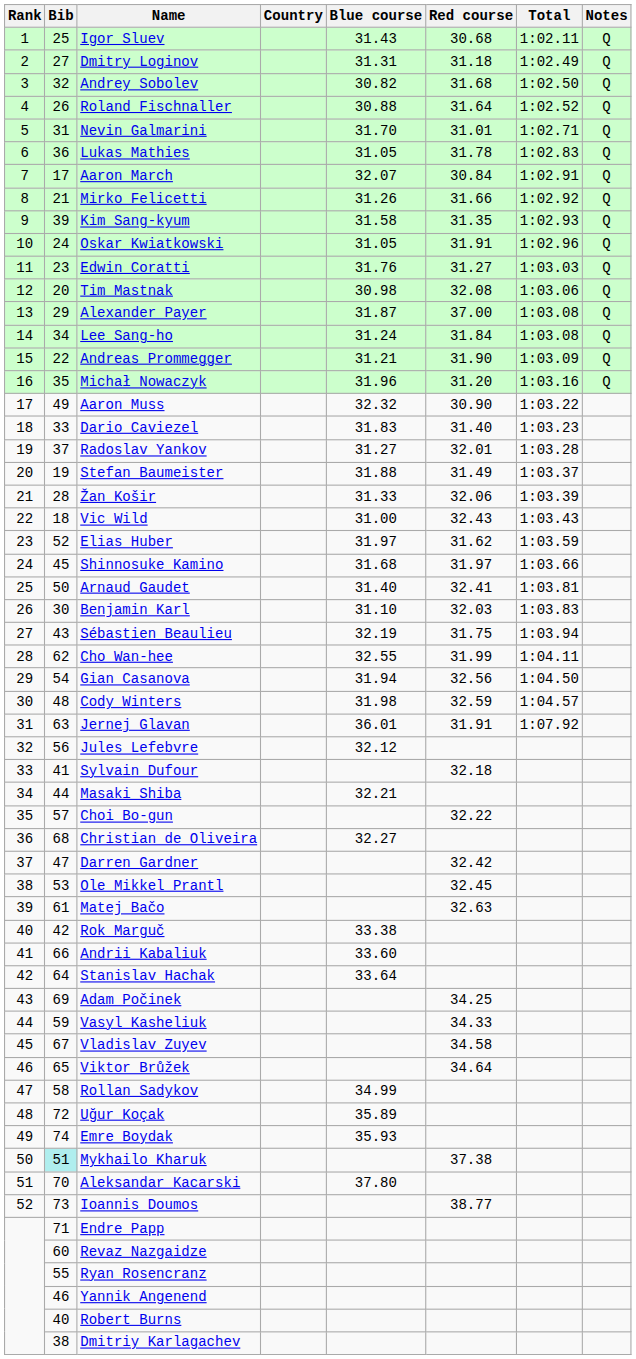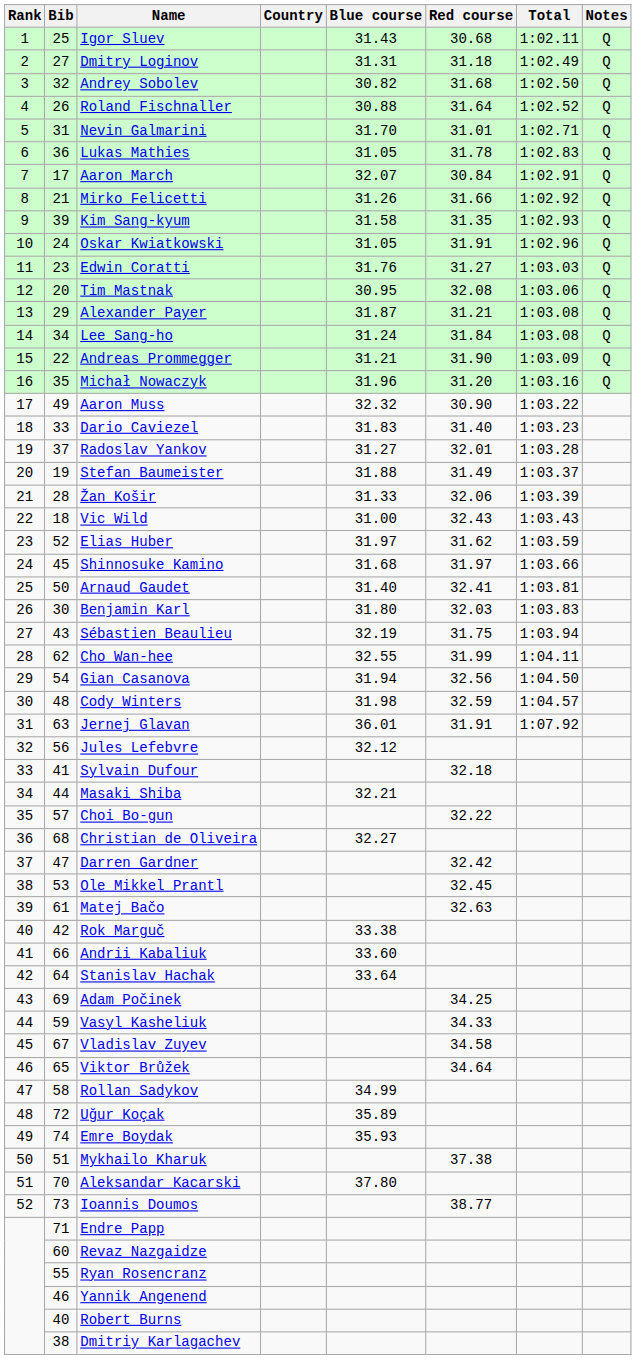 <table class="wikitable sortable" style="text-align:center">
 <tr>
 <th>Rank</th>
 <th>Bib</th>
 <th>Name</th>
 <th>Country</th>
 <th>Blue course</th>
 <th>Red course</th>
 <th>Total</th>
 <th>Notes</th>
 </tr>
 <tr bgcolor=ccffcc>
 <td>1</td>
 <td>25</td>
 <td align=left><a href='#'>Igor Sluev</a></td>
 <td align=left></td>
 <td>31.43</td>
 <td>30.68</td>
 <td>1:02.11</td>
 <td>Q</td>
 </tr>
 <tr bgcolor=ccffcc>
 <td>2</td>
 <td>27</td>
 <td align=left><a href='#'>Dmitry Loginov</a></td>
 <td align=left></td>
 <td>31.31</td>
 <td>31.18</td>
 <td>1:02.49</td>
 <td>Q</td>
 </tr>
 <tr bgcolor=ccffcc>
 <td>3</td>
 <td>32</td>
 <td align=left><a href='#'>Andrey Sobolev</a></td>
 <td align=left></td>
 <td>30.82</td>
 <td>31.68</td>
 <td>1:02.50</td>
 <td>Q</td>
 </tr>
 <tr bgcolor=ccffcc>
 <td>4</td>
 <td>26</td>
 <td align=left><a href='#'>Roland Fischnaller</a></td>
 <td align=left></td>
 <td>30.88</td>
 <td>31.64</td>
 <td>1:02.52</td>
 <td>Q</td>
 </tr>
 <tr bgcolor=ccffcc>
 <td>5</td>
 <td>31</td>
 <td align=left><a href='#'>Nevin Galmarini</a></td>
 <td align=left></td>
 <td>31.70</td>
 <td>31.01</td>
 <td>1:02.71</td>
 <td>Q</td>
 </tr>
 <tr bgcolor=ccffcc>
 <td>6</td>
 <td>36</td>
 <td align=left><a href='#'>Lukas Mathies</a></td>
 <td align=left></td>
 <td>31.05</td>
 <td>31.78</td>
 <td>1:02.83</td>
 <td>Q</td>
 </tr>
 <tr bgcolor=ccffcc>
 <td>7</td>
 <td>17</td>
 <td align=left><a href='#'>Aaron March</a></td>
 <td align=left></td>
 <td>32.07</td>
 <td>30.84</td>
 <td>1:02.91</td>
 <td>Q</td>
 </tr>
 <tr bgcolor=ccffcc>
 <td>8</td>
 <td>21</td>
 <td align=left><a href='#'>Mirko Felicetti</a></td>
 <td align=left></td>
 <td>31.26</td>
 <td>31.66</td>
 <td>1:02.92</td>
 <td>Q</td>
 </tr>
 <tr bgcolor=ccffcc>
 <td>9</td>
 <td>39</td>
 <td align=left><a href='#'>Kim Sang-kyum</a></td>
 <td align=left></td>
 <td>31.58</td>
 <td>31.35</td>
 <td>1:02.93</td>
 <td>Q</td>
 </tr>
 <tr bgcolor=ccffcc>
 <td>10</td>
 <td>24</td>
 <td align=left><a href='#'>Oskar Kwiatkowski</a></td>
 <td align=left></td>
 <td>31.05</td>
 <td>31.91</td>
 <td>1:02.96</td>
 <td>Q</td>
 </tr>
 <tr bgcolor=ccffcc>
 <td>11</td>
 <td>23</td>
 <td align=left><a href='#'>Edwin Coratti</a></td>
 <td align=left></td>
 <td>31.76</td>
 <td>31.27</td>
 <td>1:03.03</td>
 <td>Q</td>
 </tr>
 <tr bgcolor=ccffcc>
 <td>12</td>
 <td>20</td>
 <td align=left><a href='#'>Tim Mastnak</a></td>
 <td align=left></td>
-<td>30.98</td>
+<td>30.95</td>
 <td>32.08</td>
 <td>1:03.06</td>
 <td>Q</td>
 </tr>
 <tr bgcolor=ccffcc>
 <td>13</td>
 <td>29</td>
 <td align=left><a href='#'>Alexander Payer</a></td>
 <td align=left></td>
 <td>31.87</td>
-<td>37.00</td>
+<td>31.21</td>
 <td>1:03.08</td>
 <td>Q</td>
 </tr>
 <tr bgcolor=ccffcc>
 <td>14</td>
 <td>34</td>
 <td align=left><a href='#'>Lee Sang-ho</a></td>
 <td align=left></td>
 <td>31.24</td>
 <td>31.84</td>
 <td>1:03.08</td>
 <td>Q</td>
 </tr>
 <tr bgcolor=ccffcc>
 <td>15</td>
 <td>22</td>
 <td align=left><a href='#'>Andreas Prommegger</a></td>
 <td align=left></td>
 <td>31.21</td>
 <td>31.90</td>
 <td>1:03.09</td>
 <td>Q</td>
 </tr>
 <tr bgcolor=ccffcc>
 <td>16</td>
 <td>35</td>
 <td align=left><a href='#'>Michał Nowaczyk</a></td>
 <td align=left></td>
 <td>31.96</td>
 <td>31.20</td>
 <td>1:03.16</td>
 <td>Q</td>
 </tr>
 <tr>
 <td>17</td>
 <td>49</td>
 <td align=left><a href='#'>Aaron Muss</a></td>
 <td align=left></td>
 <td>32.32</td>
 <td>30.90</td>
 <td>1:03.22</td>
 <td></td>
 </tr>
 <tr>
 <td>18</td>
 <td>33</td>
 <td align=left><a href='#'>Dario Caviezel</a></td>
 <td align=left></td>
 <td>31.83</td>
 <td>31.40</td>
 <td>1:03.23</td>
 <td></td>
 </tr>
 <tr>
 <td>19</td>
 <td>37</td>
 <td align=left><a href='#'>Radoslav Yankov</a></td>
 <td align=left></td>
 <td>31.27</td>
 <td>32.01</td>
 <td>1:03.28</td>
 <td></td>
 </tr>
 <tr>
 <td>20</td>
 <td>19</td>
 <td align=left><a href='#'>Stefan Baumeister</a></td>
 <td align=left></td>
 <td>31.88</td>
 <td>31.49</td>
 <td>1:03.37</td>
 <td></td>
 </tr>
 <tr>
 <td>21</td>
 <td>28</td>
 <td align=left><a href='#'>Žan Košir</a></td>
 <td align=left></td>
 <td>31.33</td>
 <td>32.06</td>
 <td>1:03.39</td>
 <td></td>
 </tr>
 <tr>
 <td>22</td>
 <td>18</td>
 <td align=left><a href='#'>Vic Wild</a></td>
 <td align=left></td>
 <td>31.00</td>
 <td>32.43</td>
 <td>1:03.43</td>
 <td></td>
 </tr>
 <tr>
 <td>23</td>
 <td>52</td>
 <td align=left><a href='#'>Elias Huber</a></td>
 <td align=left></td>
 <td>31.97</td>
 <td>31.62</td>
 <td>1:03.59</td>
 <td></td>
 </tr>
 <tr>
 <td>24</td>
 <td>45</td>
 <td align=left><a href='#'>Shinnosuke Kamino</a></td>
 <td align=left></td>
 <td>31.68</td>
 <td>31.97</td>
 <td>1:03.66</td>
 <td></td>
 </tr>
 <tr>
 <td>25</td>
 <td>50</td>
 <td align=left><a href='#'>Arnaud Gaudet</a></td>
 <td align=left></td>
 <td>31.40</td>
 <td>32.41</td>
 <td>1:03.81</td>
 <td></td>
 </tr>
 <tr>
 <td>26</td>
 <td>30</td>
 <td align=left><a href='#'>Benjamin Karl</a></td>
 <td align=left></td>
-<td>31.10</td>
+<td>31.80</td>
 <td>32.03</td>
 <td>1:03.83</td>
 <td></td>
 </tr>
 <tr>
 <td>27</td>
 <td>43</td>
 <td align=left><a href='#'>Sébastien Beaulieu</a></td>
 <td align=left></td>
 <td>32.19</td>
 <td>31.75</td>
 <td>1:03.94</td>
 <td></td>
 </tr>
 <tr>
 <td>28</td>
 <td>62</td>
 <td align=left><a href='#'>Cho Wan-hee</a></td>
 <td align=left></td>
 <td>32.55</td>
 <td>31.99</td>
 <td>1:04.11</td>
 <td></td>
 </tr>
 <tr>
 <td>29</td>
 <td>54</td>
 <td align=left><a href='#'>Gian Casanova</a></td>
 <td align=left></td>
 <td>31.94</td>
 <td>32.56</td>
 <td>1:04.50</td>
 <td></td>
 </tr>
 <tr>
 <td>30</td>
 <td>48</td>
 <td align=left><a href='#'>Cody Winters</a></td>
 <td align=left></td>
 <td>31.98</td>
 <td>32.59</td>
 <td>1:04.57</td>
 <td></td>
 </tr>
 <tr>
 <td>31</td>
 <td>63</td>
 <td align=left><a href='#'>Jernej Glavan</a></td>
 <td align=left></td>
 <td>36.01</td>
 <td>31.91</td>
 <td>1:07.92</td>
 <td></td>
 </tr>
 <tr>
 <td>32</td>
 <td>56</td>
 <td align=left><a href='#'>Jules Lefebvre</a></td>
 <td align=left></td>
 <td>32.12</td>
 <td></td>
 <td></td>
 <td></td>
 </tr>
 <tr>
 <td>33</td>
 <td>41</td>
 <td align=left><a href='#'>Sylvain Dufour</a></td>
 <td align=left></td>
 <td></td>
 <td>32.18</td>
 <td></td>
 <td></td>
 </tr>
 <tr>
 <td>34</td>
 <td>44</td>
 <td align=left><a href='#'>Masaki Shiba</a></td>
 <td align=left></td>
 <td>32.21</td>
 <td></td>
 <td></td>
 <td></td>
 </tr>
 <tr>
 <td>35</td>
 <td>57</td>
 <td align=left><a href='#'>Choi Bo-gun</a></td>
 <td align=left></td>
 <td></td>
 <td>32.22</td>
 <td></td>
 <td></td>
 </tr>
 <tr>
 <td>36</td>
 <td>68</td>
 <td align=left><a href='#'>Christian de Oliveira</a></td>
 <td align=left></td>
 <td>32.27</td>
 <td></td>
 <td></td>
 <td></td>
 </tr>
 <tr>
 <td>37</td>
 <td>47</td>
 <td align=left><a href='#'>Darren Gardner</a></td>
 <td align=left></td>
 <td></td>
 <td>32.42</td>
 <td></td>
 <td></td>
 </tr>
 <tr>
 <td>38</td>
 <td>53</td>
 <td align=left><a href='#'>Ole Mikkel Prantl</a></td>
 <td align=left></td>
 <td></td>
 <td>32.45</td>
 <td></td>
 <td></td>
 </tr>
 <tr>
 <td>39</td>
 <td>61</td>
 <td align=left><a href='#'>Matej Bačo</a></td>
 <td align=left></td>
 <td></td>
 <td>32.63</td>
 <td></td>
 <td></td>
 </tr>
 <tr>
 <td>40</td>
 <td>42</td>
 <td align=left><a href='#'>Rok Marguč</a></td>
 <td align=left></td>
 <td>33.38</td>
 <td></td>
 <td></td>
 <td></td>
 </tr>
 <tr>
 <td>41</td>
 <td>66</td>
 <td align=left><a href='#'>Andrii Kabaliuk</a></td>
 <td align=left></td>
 <td>33.60</td>
 <td></td>
 <td></td>
 <td></td>
 </tr>
 <tr>
 <td>42</td>
 <td>64</td>
 <td align=left><a href='#'>Stanislav Hachak</a></td>
 <td align=left></td>
 <td>33.64</td>
 <td></td>
 <td></td>
 <td></td>
 </tr>
 <tr>
 <td>43</td>
 <td>69</td>
 <td align=left><a href='#'>Adam Počinek</a></td>
 <td align=left></td>
 <td></td>
 <td>34.25</td>
 <td></td>
 <td></td>
 </tr>
 <tr>
 <td>44</td>
 <td>59</td>
 <td align=left><a href='#'>Vasyl Kasheliuk</a></td>
 <td align=left></td>
 <td></td>
 <td>34.33</td>
 <td></td>
 <td></td>
 </tr>
 <tr>
 <td>45</td>
 <td>67</td>
 <td align=left><a href='#'>Vladislav Zuyev</a></td>
 <td align=left></td>
 <td></td>
 <td>34.58</td>
 <td></td>
 <td></td>
 </tr>
 <tr>
 <td>46</td>
 <td>65</td>
 <td align=left><a href='#'>Viktor Brůžek</a></td>
 <td align=left></td>
 <td></td>
 <td>34.64</td>
 <td></td>
 <td></td>
 </tr>
 <tr>
 <td>47</td>
 <td>58</td>
 <td align=left><a href='#'>Rollan Sadykov</a></td>
 <td align=left></td>
 <td>34.99</td>
 <td></td>
 <td></td>
 <td></td>
 </tr>
 <tr>
 <td>48</td>
 <td>72</td>
 <td align=left><a href='#'>Uğur Koçak</a></td>
 <td align=left></td>
 <td>35.89</td>
 <td></td>
 <td></td>
 <td></td>
 </tr>
 <tr>
 <td>49</td>
 <td>74</td>
 <td align=left><a href='#'>Emre Boydak</a></td>
 <td align=left></td>
 <td>35.93</td>
 <td></td>
 <td></td>
 <td></td>
 </tr>
 <tr>
 <td>50</td>
-<td style="background: paleturquoise;">51</td>
+<td>51</td>
 <td align=left><a href='#'>Mykhailo Kharuk</a></td>
 <td align=left></td>
 <td></td>
 <td>37.38</td>
 <td></td>
 <td></td>
 </tr>
 <tr>
 <td>51</td>
 <td>70</td>
 <td align=left><a href='#'>Aleksandar Kacarski</a></td>
 <td align=left></td>
 <td>37.80</td>
 <td></td>
 <td></td>
 <td></td>
 </tr>
 <tr>
 <td>52</td>
 <td>73</td>
 <td align=left><a href='#'>Ioannis Doumos</a></td>
 <td align=left></td>
 <td></td>
 <td>38.77</td>
 <td></td>
 <td></td>
 </tr>
 <tr>
 <td rowspan=6></td>
 <td>71</td>
 <td align=left><a href='#'>Endre Papp</a></td>
 <td align=left></td>
 <td></td>
 <td></td>
 <td></td>
 <td></td>
 </tr>
 <tr>
 <td>60</td>
 <td align=left><a href='#'>Revaz Nazgaidze</a></td>
 <td align=left></td>
 <td></td>
 <td></td>
 <td></td>
 <td></td>
 </tr>
 <tr>
 <td>55</td>
 <td align=left><a href='#'>Ryan Rosencranz</a></td>
 <td align=left></td>
 <td></td>
 <td></td>
 <td></td>
 <td></td>
 </tr>
 <tr>
 <td>46</td>
 <td align=left><a href='#'>Yannik Angenend</a></td>
 <td align=left></td>
 <td></td>
 <td></td>
 <td></td>
 <td></td>
 </tr>
 <tr>
 <td>40</td>
 <td align=left><a href='#'>Robert Burns</a></td>
 <td align=left></td>
 <td></td>
 <td></td>
 <td></td>
 <td></td>
 </tr>
 <tr>
 <td>38</td>
 <td align=left><a href='#'>Dmitriy Karlagachev</a></td>
 <td align=left></td>
 <td></td>
 <td></td>
 <td></td>
 <td></td>
 </tr>
 </table>
